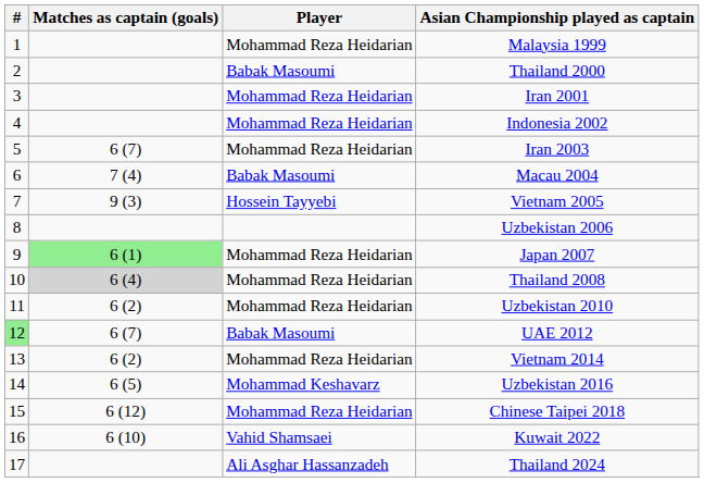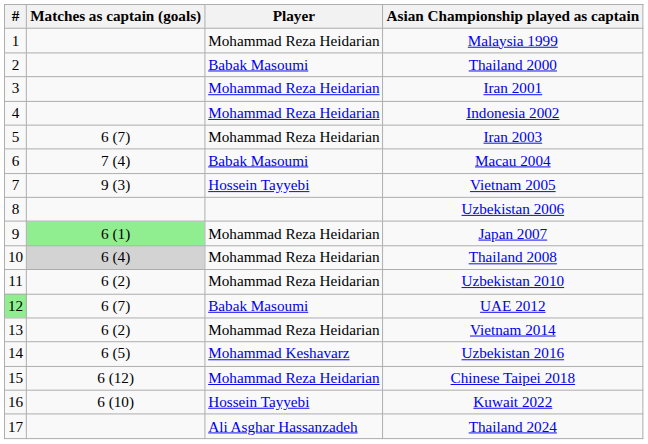 <table class="wikitable" style="text-align:center;">
 <tr>
 <th>#</th>
 <th>Matches as captain (goals)</th>
 <th>Player</th>
 <th>Asian Championship played as captain</th>
 </tr>
 <tr>
 <td>1</td>
 <td></td>
 <td style="text-align:left;">Mohammad Reza Heidarian</td>
 <td><a href='#'>Malaysia 1999</a></td>
 </tr>
 <tr>
 <td>2</td>
 <td></td>
 <td style="text-align:left;"><a href='#'>Babak Masoumi</a></td>
 <td><a href='#'>Thailand 2000</a></td>
 </tr>
 <tr>
 <td>3</td>
 <td></td>
 <td style="text-align:left;"><a href='#'>Mohammad Reza Heidarian</a></td>
 <td><a href='#'>Iran 2001</a></td>
 </tr>
 <tr>
 <td>4</td>
 <td></td>
 <td style="text-align:left;"><a href='#'>Mohammad Reza Heidarian</a></td>
 <td><a href='#'>Indonesia 2002</a></td>
 </tr>
 <tr>
 <td>5</td>
 <td>6 (7)</td>
 <td style="text-align:left;">Mohammad Reza Heidarian</td>
 <td><a href='#'>Iran 2003</a></td>
 </tr>
 <tr>
 <td>6</td>
 <td>7 (4)</td>
 <td style="text-align:left;"><a href='#'>Babak Masoumi</a></td>
 <td><a href='#'>Macau 2004</a></td>
 </tr>
 <tr>
 <td>7</td>
 <td>9 (3)</td>
 <td style="text-align:left;"><a href='#'>Hossein Tayyebi</a></td>
 <td><a href='#'>Vietnam 2005</a></td>
 </tr>
 <tr>
 <td>8</td>
 <td></td>
 <td style="text-align:left;"></td>
 <td><a href='#'>Uzbekistan 2006</a></td>
 </tr>
 <tr>
 <td>9</td>
 <td style="background: lightgreen;">6 (1)</td>
 <td style="text-align:left;">Mohammad Reza Heidarian</td>
 <td><a href='#'>Japan 2007</a></td>
 </tr>
 <tr>
 <td>10</td>
 <td style="background: lightgrey;">6 (4)</td>
 <td style="text-align:left;">Mohammad Reza Heidarian</td>
 <td><a href='#'>Thailand 2008</a></td>
 </tr>
 <tr>
 <td>11</td>
 <td>6 (2)</td>
 <td style="text-align:left;">Mohammad Reza Heidarian</td>
 <td><a href='#'>Uzbekistan 2010</a></td>
 </tr>
 <tr>
 <td style="background: lightgreen;">12</td>
 <td>6 (7)</td>
 <td style="text-align:left;"><a href='#'>Babak Masoumi</a></td>
 <td><a href='#'>UAE 2012</a></td>
 </tr>
 <tr>
 <td>13</td>
 <td>6 (2)</td>
 <td style="text-align:left;">Mohammad Reza Heidarian</td>
 <td><a href='#'>Vietnam 2014</a></td>
 </tr>
 <tr>
 <td>14</td>
 <td>6 (5)</td>
 <td style="text-align:left;"><a href='#'>Mohammad Keshavarz</a></td>
 <td><a href='#'>Uzbekistan 2016</a></td>
 </tr>
 <tr>
 <td>15</td>
 <td>6 (12)</td>
 <td style="text-align:left;"><a href='#'>Mohammad Reza Heidarian</a></td>
 <td><a href='#'>Chinese Taipei 2018</a></td>
 </tr>
 <tr>
 <td>16</td>
 <td>6 (10)</td>
-<td style="text-align:left;"><a href='#'>Vahid Shamsaei</a></td>
+<td style="text-align:left;"><a href='#'>Hossein Tayyebi</a></td>
 <td><a href='#'>Kuwait 2022</a></td>
 </tr>
 <tr>
 <td>17</td>
 <td></td>
 <td style="text-align:left;"><a href='#'>Ali Asghar Hassanzadeh</a></td>
 <td><a href='#'>Thailand 2024</a></td>
 </tr>
 </table>
